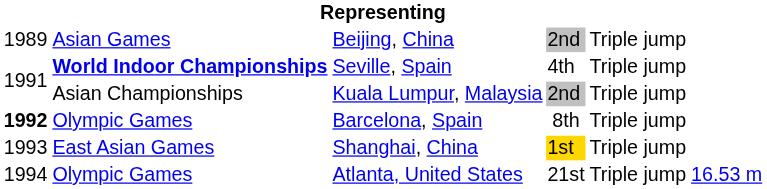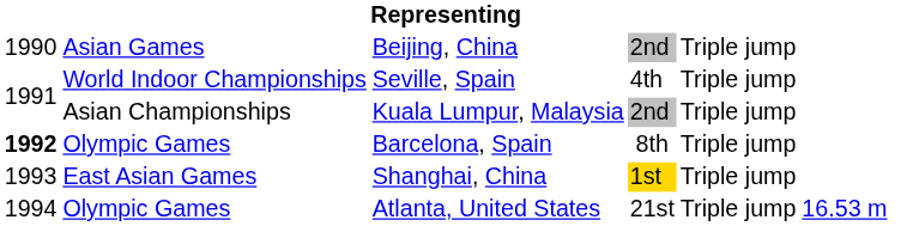 <table>
 <tr>
 <th colspan="6">Representing </th>
 </tr>
 <tr>
-<td>1989</td>
+<td>1990</td>
 <td><a href='#'>Asian Games</a></td>
 <td><a href='#'>Beijing</a>, <a href='#'>China</a></td>
 <td bgcolor="silver">2nd</td>
 <td>Triple jump</td>
 <td></td>
 </tr>
 <tr>
 <td rowspan=2>1991</td>
-<td><strong><a href='#'>World Indoor Championships</a></strong></td>
+<td><a href='#'>World Indoor Championships</a></td>
 <td><a href='#'>Seville</a>, <a href='#'>Spain</a></td>
 <td>4th</td>
 <td>Triple jump</td>
 </tr>
 <tr>
 <td>Asian Championships</td>
 <td><a href='#'>Kuala Lumpur</a>, <a href='#'>Malaysia</a></td>
 <td bgcolor="silver">2nd</td>
 <td>Triple jump</td>
 <td></td>
 </tr>
 <tr>
 <td><strong>1992</strong></td>
 <td><a href='#'>Olympic Games</a></td>
 <td><a href='#'>Barcelona</a>, <a href='#'>Spain</a></td>
 <td align="center">8th</td>
 <td>Triple jump</td>
 <td></td>
 </tr>
 <tr>
 <td>1993</td>
 <td><a href='#'>East Asian Games</a></td>
 <td><a href='#'>Shanghai</a>, <a href='#'>China</a></td>
 <td bgcolor="gold">1st</td>
 <td>Triple jump</td>
 <td></td>
 </tr>
 <tr>
 <td>1994</td>
 <td><a href='#'>Olympic Games</a></td>
 <td><a href='#'>Atlanta, United States</a></td>
 <td>21st</td>
 <td>Triple jump</td>
 <td><a href='#'>16.53 m</a></td>
 </tr>
 </table>
